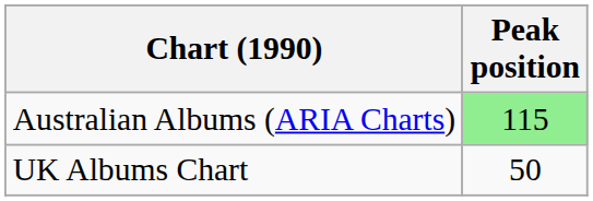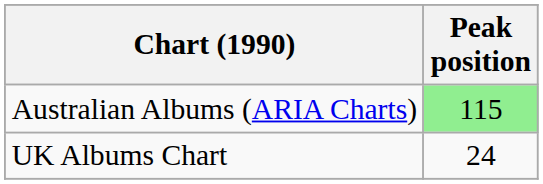 <table class="wikitable">
 <tr>
 <th>Chart (1990)</th>
 <th>Peak<br>position</th>
 </tr>
 <tr>
 <td>Australian Albums  (<a href='#'>ARIA Charts</a>)</td>
 <td align="center" style="background: lightgreen;">115</td>
 </tr>
 <tr>
 <td align="left">UK Albums Chart</td>
-<td style="text-align:center;">50</td>
+<td style="text-align:center;">24</td>
 </tr>
 </table>
